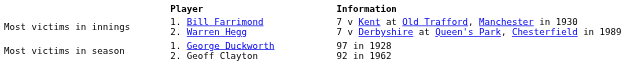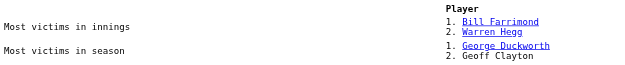 <table width=100%>
 <tr>
 <th align=left width=15%></th>
 <th align=left width=15%>Player</th>
-<th align=left width=50%>Information</th>
 </tr>
 <tr>
 <td align=left>Most victims in innings</td>
 <td align=left>1. <a href='#'>Bill Farrimond</a><br>2. <a href='#'>Warren Hegg</a></td>
-<td align=left>7 v <a href='#'>Kent</a> at <a href='#'>Old Trafford</a>, <a href='#'>Manchester</a> in 1930<br>7 v <a href='#'>Derbyshire</a> at <a href='#'>Queen's Park</a>, <a href='#'>Chesterfield</a> in 1989</td>
 </tr>
 <tr>
 <td align=left>Most victims in season</td>
 <td align=left>1. <a href='#'>George Duckworth</a><br>2. Geoff Clayton</td>
-<td align=left>97 in 1928<br>92 in 1962</td>
 </tr>
 </table>
